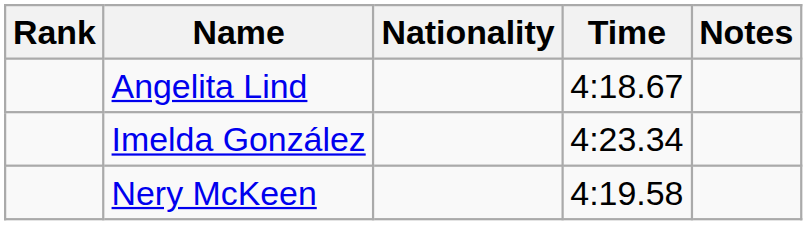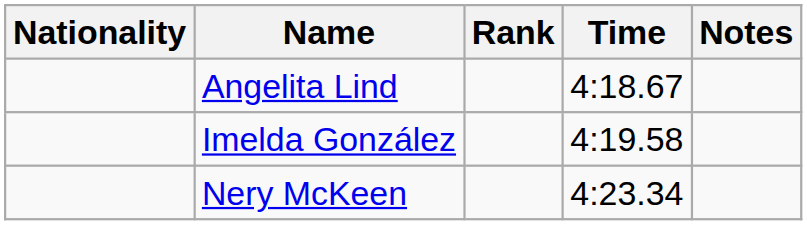 <table class="wikitable sortable" style="text-align:center;font-size:95%">
 <tr>
+<th>Nationality</th>
+<th>Name</th>
 <th>Rank</th>
-<th>Name</th>
-<th>Nationality</th>
 <th>Time</th>
 <th>Notes</th>
 </tr>
 <tr>
+<td align=left></td>
+<td align=left><a href='#'>Angelita Lind</a></td>
 <td></td>
-<td align=left><a href='#'>Angelita Lind</a></td>
-<td align=left></td>
 <td>4:18.67</td>
 <td></td>
 </tr>
 <tr>
+<td align=left></td>
+<td align=left><a href='#'>Imelda González</a></td>
 <td></td>
-<td align=left><a href='#'>Imelda González</a></td>
+<td>4:19.58</td>
+<td></td>
+</tr>
+<tr>
 <td align=left></td>
+<td align=left><a href='#'>Nery McKeen</a></td>
+<td></td>
 <td>4:23.34</td>
 <td></td>
 </tr>
-<tr>
-<td></td>
-<td align=left><a href='#'>Nery McKeen</a></td>
-<td align=left></td>
-<td>4:19.58</td>
-<td></td>
-</tr>
 </table>
